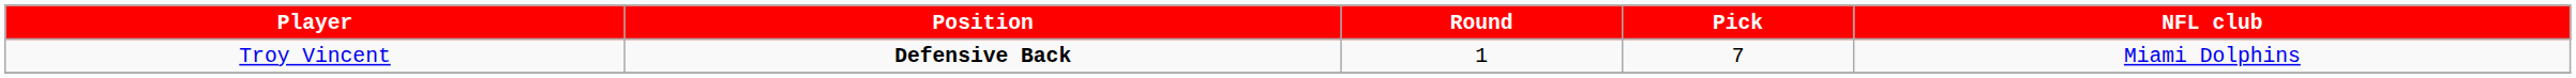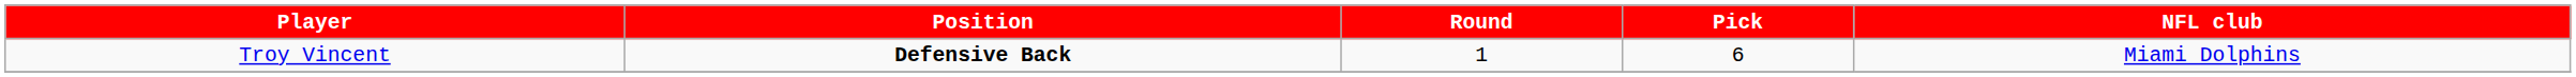 <table class="wikitable" width="80%">
 <tr align="center"  style="background:red;color:#FFFFFF;">
 <td><strong>Player</strong></td>
 <td><strong>Position</strong></td>
 <td><strong>Round</strong></td>
 <td><strong>Pick</strong></td>
 <td><strong>NFL club</strong></td>
 </tr>
 <tr align="center" bgcolor="">
 <td><a href='#'>Troy Vincent</a></td>
 <td><strong>Defensive Back</strong></td>
 <td>1</td>
-<td>7</td>
+<td>6</td>
 <td><a href='#'>Miami Dolphins</a></td>
 </tr>
 <tr align="center" bgcolor="">
 </tr>
 </table>
